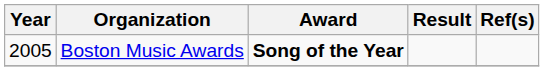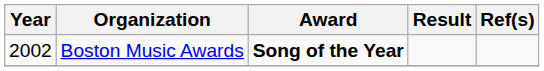 <table class="wikitable plainrowheaders">
 <tr align=center>
 <th scope="col">Year</th>
 <th scope="col">Organization</th>
 <th scope="col">Award</th>
 <th scope="col">Result</th>
 <th scope="col">Ref(s)</th>
 </tr>
 <tr>
-<td>2005</td>
+<td>2002</td>
 <td><a href='#'>Boston Music Awards</a></td>
 <td><strong>Song of the Year</strong></td>
 <td></td>
 <td style="text-align:center;"></td>
 </tr>
 <tr>
 </tr>
 </table>
